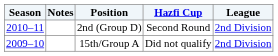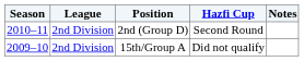 <table border="1" cellpadding="2" style="border-collapse:collapse; text-align:center; font-size:normal;">
 <tr style="background:#f0f6fa;">
 <th>Season</th>
-<th>Notes</th>
+<th>League</th>
 <th>Position</th>
 <th><a href='#'>Hazfi Cup</a></th>
-<th>League</th>
+<th>Notes</th>
 </tr>
 <tr>
 <td><a href='#'>2010–11</a></td>
-<td></td>
+<td><a href='#'>2nd Division</a></td>
 <td>2nd (Group D)</td>
 <td>Second Round</td>
-<td><a href='#'>2nd Division</a></td>
+<td></td>
 </tr>
 <tr>
 <td><a href='#'>2009–10</a></td>
-<td></td>
+<td><a href='#'>2nd Division</a></td>
 <td>15th/Group A</td>
 <td>Did not qualify</td>
-<td><a href='#'>2nd Division</a></td>
+<td></td>
 </tr>
 </table>
